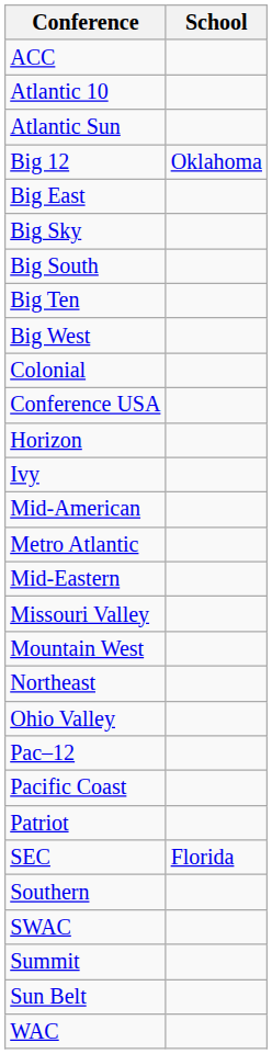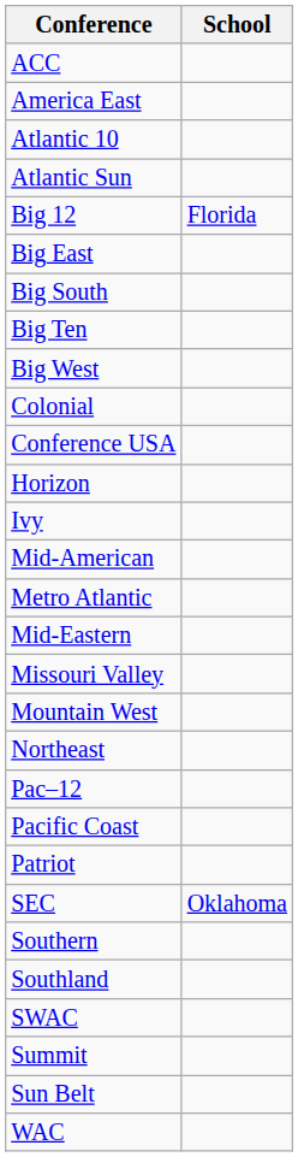 <table class=wikitable>
 <tr>
 <th>Conference</th>
 <th>School</th>
 </tr>
 <tr>
 <td><a href='#'>ACC</a></td>
+<td></td>
+</tr>
+<tr>
+<td><a href='#'>America East</a></td>
 <td></td>
 </tr>
 <tr>
 <td><a href='#'>Atlantic 10</a></td>
 <td></td>
 </tr>
 <tr>
 <td><a href='#'>Atlantic Sun</a></td>
 <td></td>
 </tr>
 <tr>
 <td><a href='#'>Big 12</a></td>
-<td><a href='#'>Oklahoma</a></td>
+<td><a href='#'>Florida</a></td>
 </tr>
 <tr>
 <td><a href='#'>Big East</a></td>
-<td></td>
-</tr>
-<tr>
-<td><a href='#'>Big Sky</a></td>
 <td></td>
 </tr>
 <tr>
 <td><a href='#'>Big South</a></td>
 <td></td>
 </tr>
 <tr>
 <td><a href='#'>Big Ten</a></td>
 <td></td>
 </tr>
 <tr>
 <td><a href='#'>Big West</a></td>
 <td></td>
 </tr>
 <tr>
 <td><a href='#'>Colonial</a></td>
 <td></td>
 </tr>
 <tr>
 <td><a href='#'>Conference USA</a></td>
 <td></td>
 </tr>
 <tr>
 <td><a href='#'>Horizon</a></td>
 <td></td>
 </tr>
 <tr>
 <td><a href='#'>Ivy</a></td>
 <td></td>
 </tr>
 <tr>
 <td><a href='#'>Mid-American</a></td>
 <td></td>
 </tr>
 <tr>
 <td><a href='#'>Metro Atlantic</a></td>
 <td></td>
 </tr>
 <tr>
 <td><a href='#'>Mid-Eastern</a></td>
 <td></td>
 </tr>
 <tr>
 <td><a href='#'>Missouri Valley</a></td>
 <td></td>
 </tr>
 <tr>
 <td><a href='#'>Mountain West</a></td>
 <td></td>
 </tr>
 <tr>
 <td><a href='#'>Northeast</a></td>
 <td></td>
 </tr>
 <tr>
-<td><a href='#'>Ohio Valley</a></td>
-<td></td>
-</tr>
-<tr>
 <td><a href='#'>Pac–12</a></td>
 <td></td>
 </tr>
 <tr>
 <td><a href='#'>Pacific Coast</a></td>
 <td></td>
 </tr>
 <tr>
 <td><a href='#'>Patriot</a></td>
 <td></td>
 </tr>
 <tr>
 <td><a href='#'>SEC</a></td>
-<td><a href='#'>Florida</a></td>
+<td><a href='#'>Oklahoma</a></td>
 </tr>
 <tr>
 <td><a href='#'>Southern</a></td>
+<td></td>
+</tr>
+<tr>
+<td><a href='#'>Southland</a></td>
 <td></td>
 </tr>
 <tr>
 <td><a href='#'>SWAC</a></td>
 <td></td>
 </tr>
 <tr>
 <td><a href='#'>Summit</a></td>
 <td></td>
 </tr>
 <tr>
 <td><a href='#'>Sun Belt</a></td>
 <td></td>
 </tr>
 <tr>
 <td><a href='#'>WAC</a></td>
 <td></td>
 </tr>
 </table>
